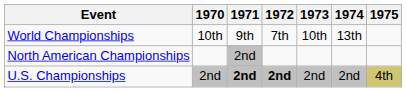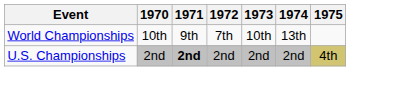 <table class="wikitable">
 <tr>
 <th>Event</th>
 <th>1970</th>
 <th>1971</th>
 <th>1972</th>
 <th>1973</th>
 <th>1974</th>
 <th>1975</th>
 </tr>
 <tr>
 <td><a href='#'>World Championships</a></td>
 <td align="center">10th</td>
 <td align="center">9th</td>
 <td align="center">7th</td>
 <td align="center">10th</td>
 <td align="center">13th</td>
 <td></td>
 </tr>
 <tr>
-<td><a href='#'>North American Championships</a></td>
-<td></td>
-<td align="center" bgcolor="silver">2nd</td>
-<td></td>
-<td></td>
-<td></td>
-<td></td>
-</tr>
-<tr>
 <td><a href='#'>U.S. Championships</a></td>
 <td align="center" bgcolor="silver">2nd</td>
 <td align="center" bgcolor="silver"><strong>2nd</strong></td>
-<td align="center" bgcolor="silver"><strong>2nd</strong></td>
+<td align="center" bgcolor="silver">2nd</td>
 <td align="center" bgcolor="silver">2nd</td>
 <td align="center" bgcolor="silver">2nd</td>
 <td align="center" bgcolor="d1c571">4th</td>
 </tr>
 </table>
